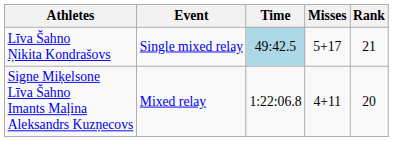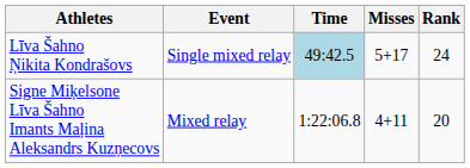 <table class="wikitable" style="font-size:90%">
 <tr>
 <th>Athletes</th>
 <th>Event</th>
 <th>Time</th>
 <th>Misses</th>
 <th>Rank</th>
 </tr>
 <tr align=center>
 <td align=left><a href='#'>Līva Šahno</a><br><a href='#'>Ņikita Kondrašovs</a></td>
 <td align=left><a href='#'>Single mixed relay</a></td>
 <td style="background: lightblue;">49:42.5</td>
 <td>5+17</td>
-<td>21</td>
+<td>24</td>
 </tr>
 <tr align=center>
 <td align=left><a href='#'>Signe Miķelsone</a><br><a href='#'>Līva Šahno</a><br><a href='#'>Imants Maļina</a><br><a href='#'>Aleksandrs Kuzņecovs</a></td>
 <td align=left><a href='#'>Mixed relay</a></td>
 <td>1:22:06.8</td>
 <td>4+11</td>
 <td>20</td>
 </tr>
 </table>
